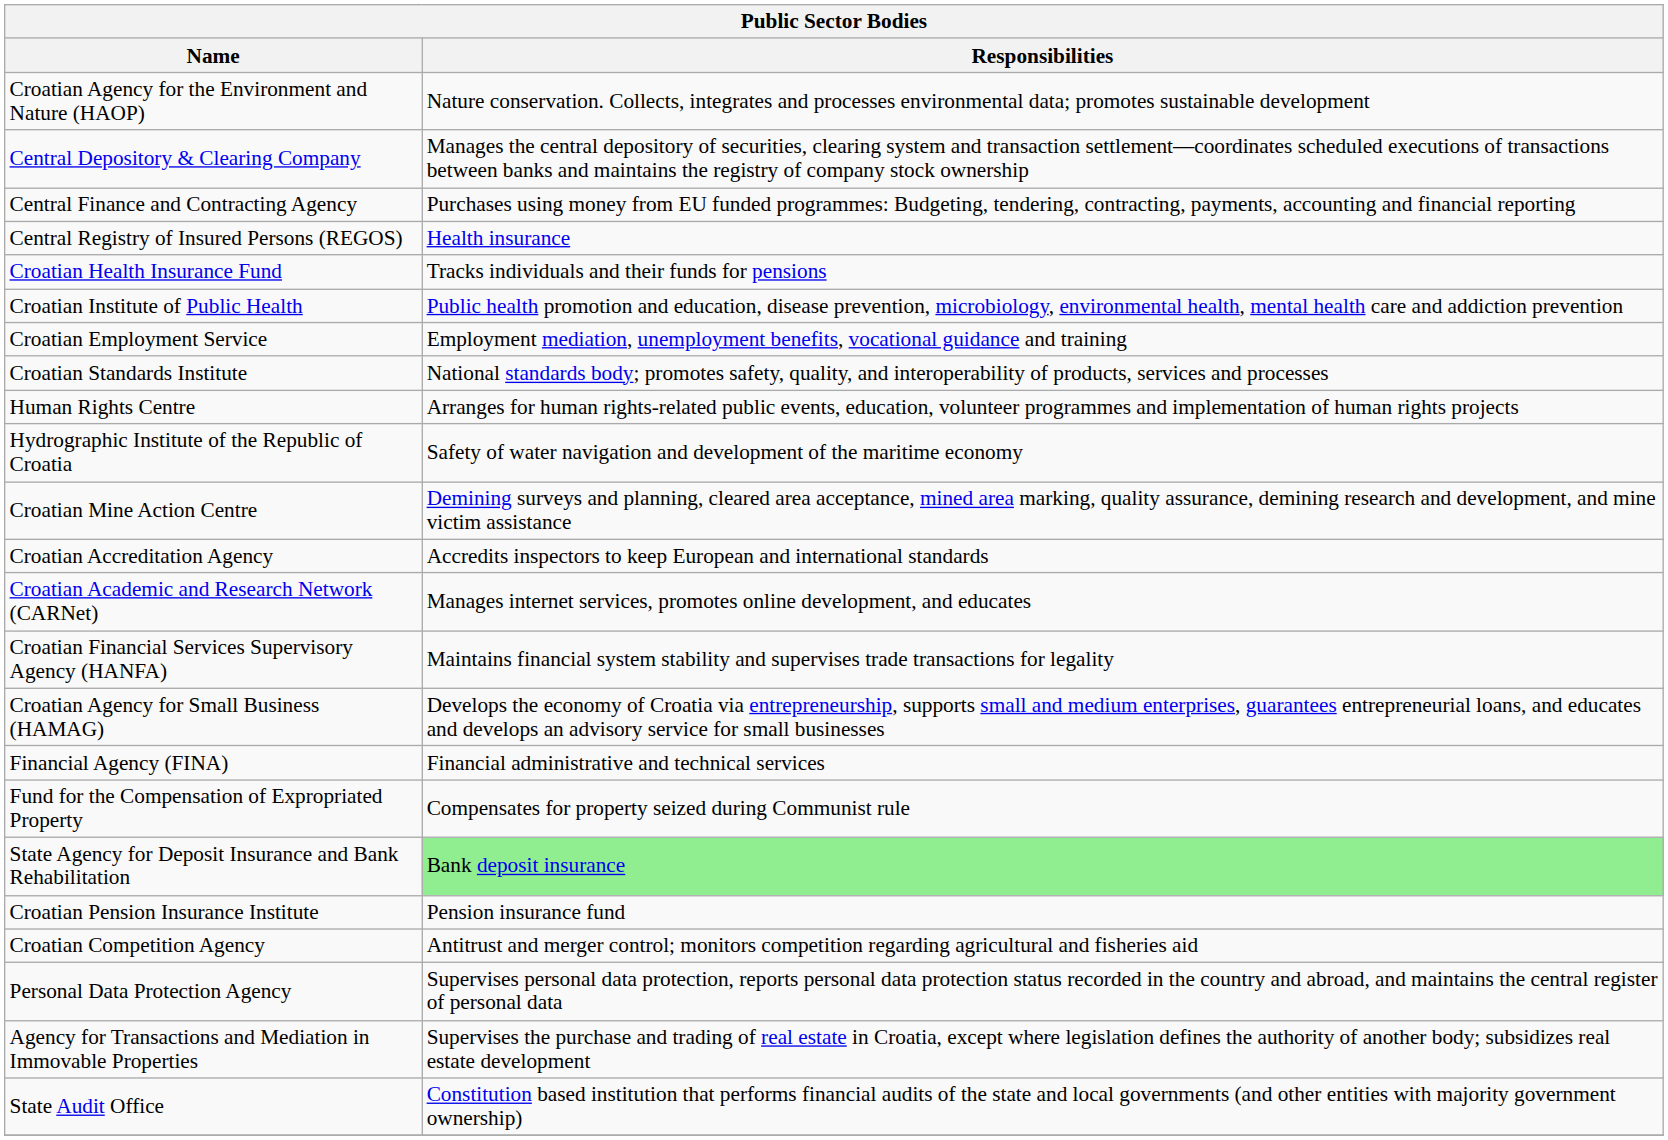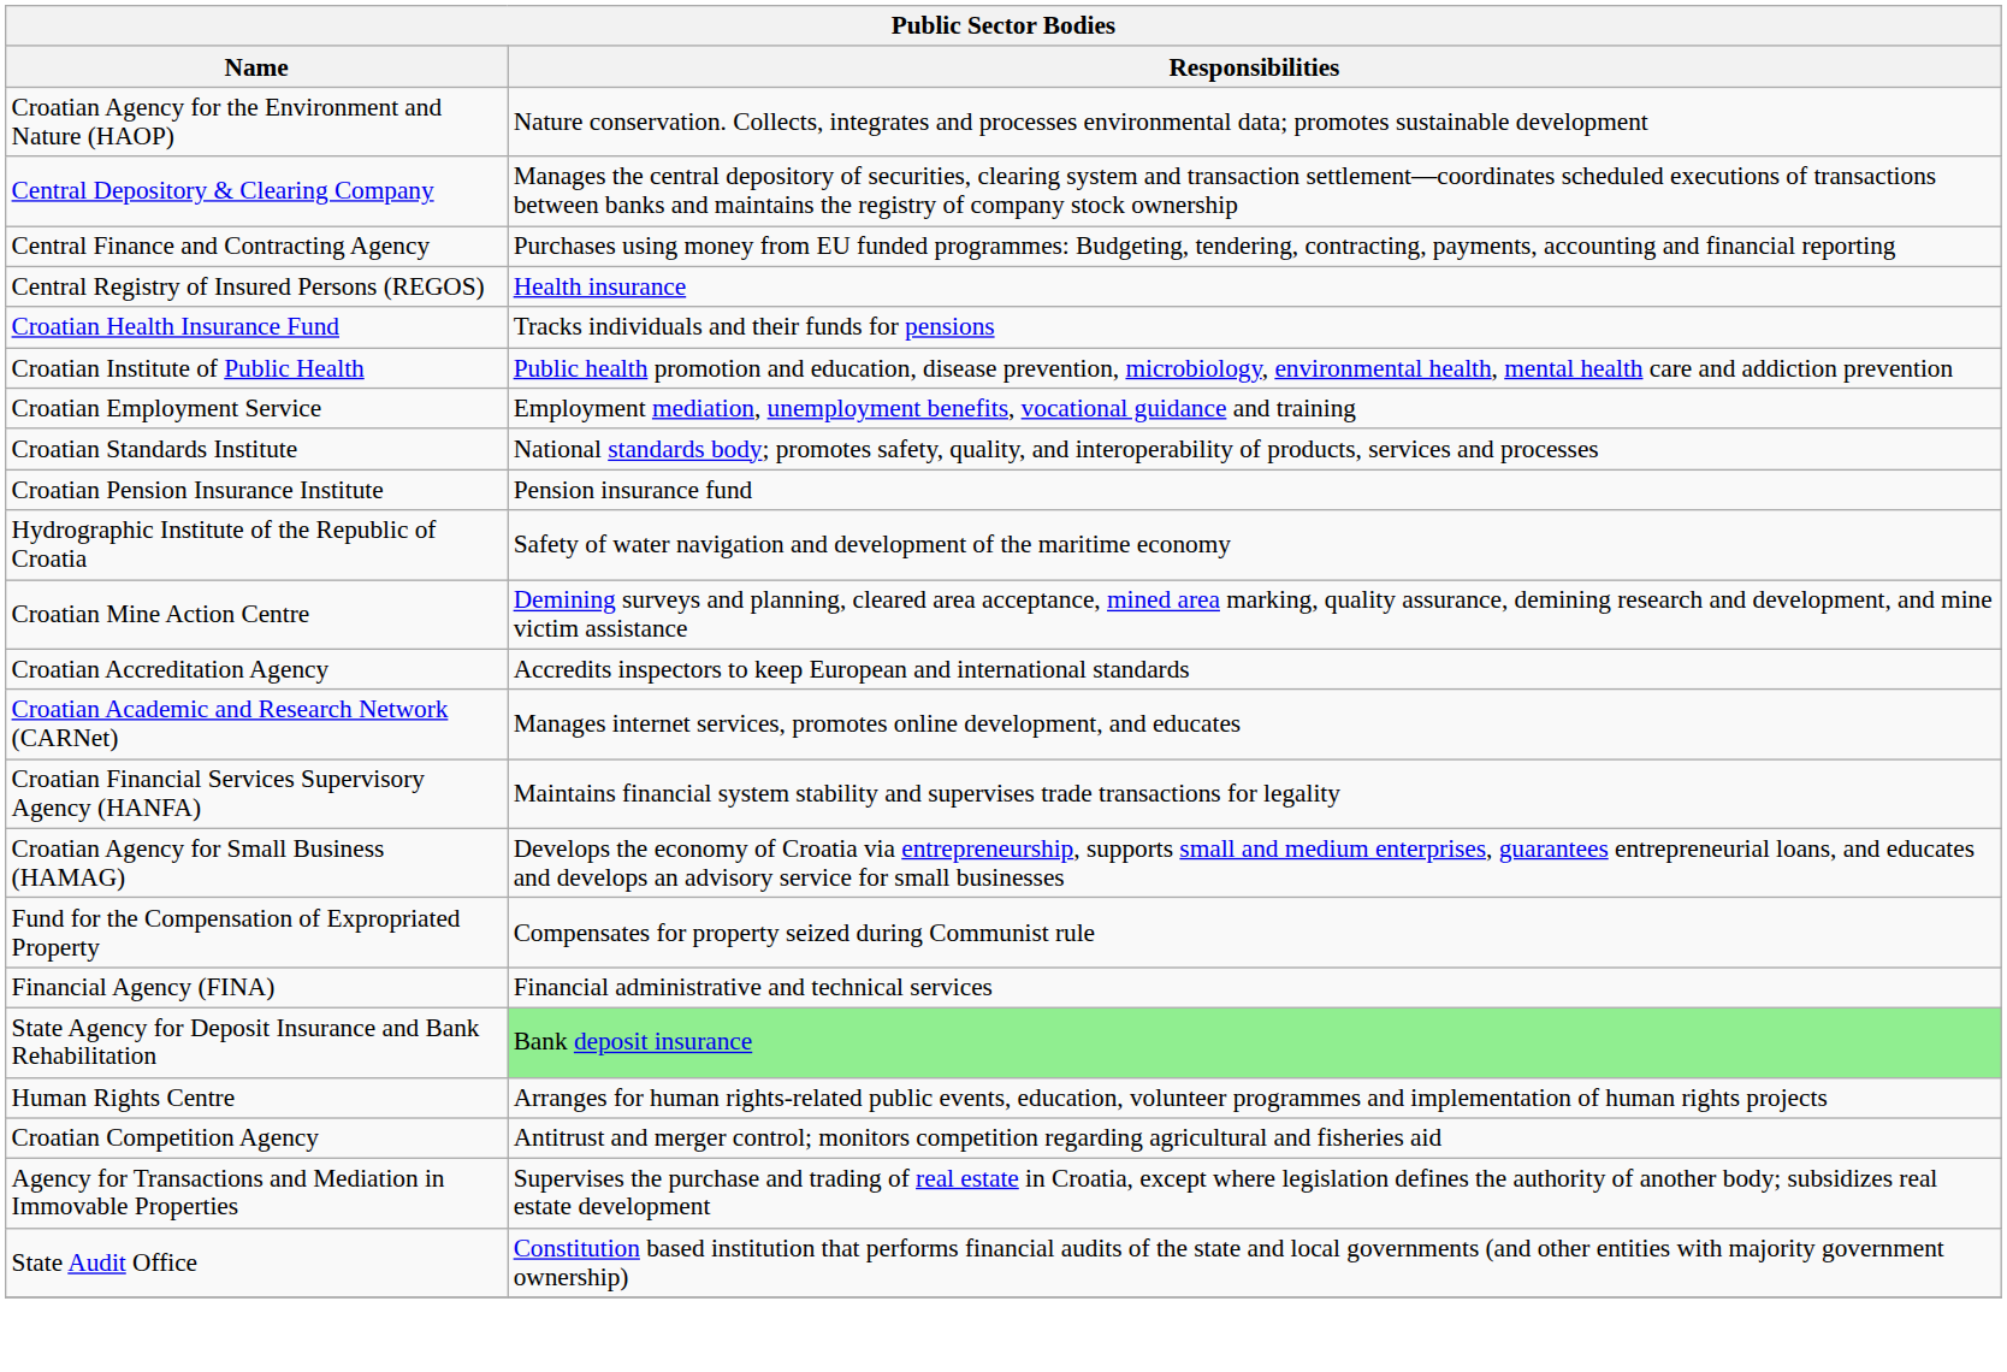 <table class="wikitable collapsible collapsed" id="Public Sector Bodies">
 <tr>
 <th colspan=2>Public Sector Bodies</th>
 </tr>
 <tr>
 <th>Name</th>
 <th>Responsibilities</th>
 </tr>
 <tr>
 <td>Croatian Agency for the Environment and Nature (HAOP)</td>
 <td>Nature conservation. Collects, integrates and processes environmental data; promotes sustainable development</td>
 </tr>
 <tr>
 <td><a href='#'>Central Depository & Clearing Company</a></td>
 <td>Manages the central depository of securities, clearing system and transaction settlement—coordinates scheduled executions of transactions between banks and maintains the registry of company stock ownership</td>
 </tr>
 <tr>
 <td>Central Finance and Contracting Agency</td>
 <td>Purchases using money from EU funded programmes: Budgeting, tendering, contracting, payments, accounting and financial reporting</td>
 </tr>
 <tr>
 <td>Central Registry of Insured Persons (REGOS)</td>
 <td><a href='#'>Health insurance</a></td>
 </tr>
 <tr>
 <td><a href='#'>Croatian Health Insurance Fund</a></td>
 <td>Tracks individuals and their funds for <a href='#'>pensions</a></td>
 </tr>
 <tr>
 <td>Croatian Institute of <a href='#'>Public Health</a></td>
 <td><a href='#'>Public health</a> promotion and education, disease prevention, <a href='#'>microbiology</a>, <a href='#'>environmental health</a>, <a href='#'>mental health</a> care and addiction prevention</td>
 </tr>
 <tr>
 <td>Croatian Employment Service</td>
 <td>Employment <a href='#'>mediation</a>, <a href='#'>unemployment benefits</a>, <a href='#'>vocational guidance</a> and training</td>
 </tr>
 <tr>
 <td>Croatian Standards Institute</td>
 <td>National <a href='#'>standards body</a>; promotes safety, quality, and interoperability of products, services and processes</td>
 </tr>
 <tr>
-<td>Human Rights Centre</td>
-<td>Arranges for human rights-related public events, education, volunteer programmes and implementation of human rights projects</td>
+<td>Croatian Pension Insurance Institute</td>
+<td>Pension insurance fund</td>
 </tr>
 <tr>
 <td>Hydrographic Institute of the Republic of Croatia</td>
 <td>Safety of water navigation and development of the maritime economy</td>
 </tr>
 <tr>
 <td>Croatian Mine Action Centre</td>
 <td><a href='#'>Demining</a> surveys and planning, cleared area acceptance, <a href='#'>mined area</a> marking, quality assurance, demining research and development, and mine victim assistance</td>
 </tr>
 <tr>
 <td>Croatian Accreditation Agency</td>
 <td>Accredits inspectors to keep European and international standards</td>
 </tr>
 <tr>
 <td><a href='#'>Croatian Academic and Research Network</a> (CARNet)</td>
 <td>Manages internet services, promotes online development, and educates</td>
 </tr>
 <tr>
 <td>Croatian Financial Services Supervisory Agency (HANFA)</td>
 <td>Maintains financial system stability and supervises trade transactions for legality</td>
 </tr>
 <tr>
 <td>Croatian Agency for Small Business (HAMAG)</td>
 <td>Develops the economy of Croatia via <a href='#'>entrepreneurship</a>, supports <a href='#'>small and medium enterprises</a>, <a href='#'>guarantees</a> entrepreneurial loans, and educates and develops an advisory service for small businesses</td>
 </tr>
 <tr>
+<td>Fund for the Compensation of Expropriated Property</td>
+<td>Compensates for property seized during Communist rule</td>
+</tr>
+<tr>
 <td>Financial Agency (FINA)</td>
 <td>Financial administrative and technical services</td>
-</tr>
-<tr>
-<td>Fund for the Compensation of Expropriated Property</td>
-<td>Compensates for property seized during Communist rule</td>
 </tr>
 <tr>
 <td>State Agency for Deposit Insurance and Bank Rehabilitation</td>
 <td style="background: lightgreen;">Bank <a href='#'>deposit insurance</a></td>
 </tr>
 <tr>
-<td>Croatian Pension Insurance Institute</td>
-<td>Pension insurance fund</td>
+<td>Human Rights Centre</td>
+<td>Arranges for human rights-related public events, education, volunteer programmes and implementation of human rights projects</td>
 </tr>
 <tr>
 <td>Croatian Competition Agency</td>
 <td>Antitrust and merger control; monitors competition regarding agricultural and fisheries aid</td>
-</tr>
-<tr>
-<td>Personal Data Protection Agency</td>
-<td>Supervises personal data protection, reports personal data protection status recorded in the country and abroad, and maintains the central register of personal data</td>
 </tr>
 <tr>
 <td>Agency for Transactions and Mediation in Immovable Properties</td>
 <td>Supervises the purchase and trading of <a href='#'>real estate</a> in Croatia, except where legislation defines the authority of another body; subsidizes real estate development</td>
 </tr>
 <tr>
 <td>State <a href='#'>Audit</a> Office</td>
 <td><a href='#'>Constitution</a> based institution that performs financial audits of the state and local governments (and other entities with majority government ownership)</td>
 </tr>
 <tr>
 </tr>
 </table>
